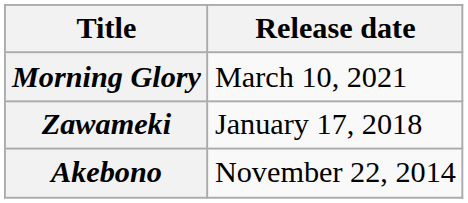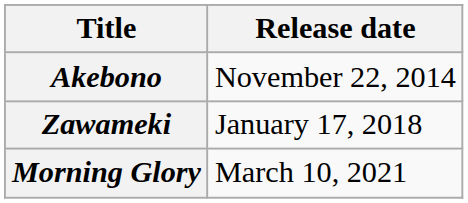 <table class="wikitable plainrowheaders">
 <tr>
 <th scope="col">Title</th>
 <th scope="col">Release date</th>
 </tr>
 <tr>
-<th scope="row"><em>Morning Glory</em></th>
-<td>March 10, 2021</td>
+<th scope="row"><em>Akebono</em></th>
+<td>November 22, 2014</td>
 </tr>
 <tr>
 <th scope="row"><em>Zawameki</em></th>
 <td>January 17, 2018</td>
 </tr>
 <tr>
-<th scope="row"><em>Akebono</em></th>
-<td>November 22, 2014</td>
+<th scope="row"><em>Morning Glory</em></th>
+<td>March 10, 2021</td>
 </tr>
 </table>
